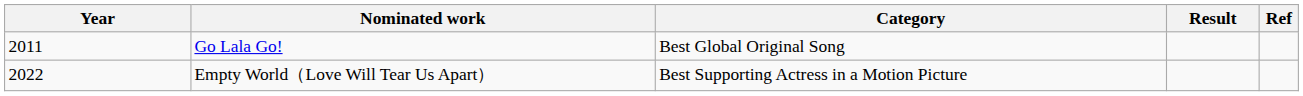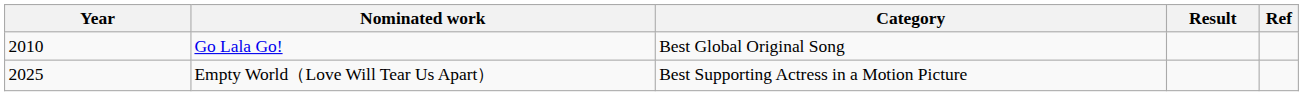 <table class="wikitable"  width="94%">
 <tr>
 <th width="12%">Year</th>
 <th width="30%">Nominated work</th>
 <th width="33%">Category</th>
 <th width="6%">Result</th>
 <th width="2%">Ref</th>
 </tr>
 <tr>
-<td>2011</td>
+<td>2010</td>
 <td><a href='#'>Go Lala Go!</a></td>
 <td>Best Global Original Song</td>
 <td></td>
 <td></td>
 </tr>
 <tr>
-<td>2022</td>
+<td>2025</td>
 <td>Empty World（Love Will Tear Us Apart）</td>
 <td>Best Supporting Actress in a Motion Picture</td>
 <td></td>
 <td></td>
 </tr>
 </table>
